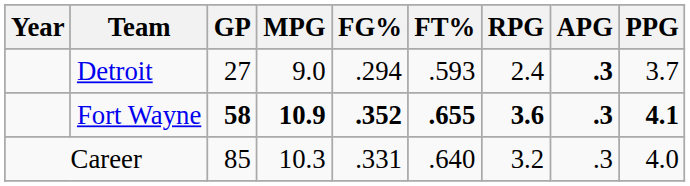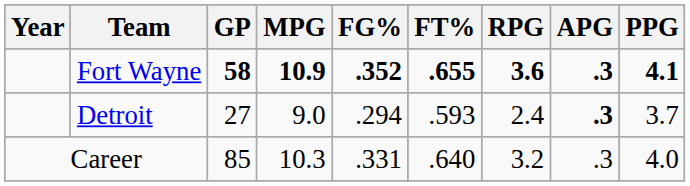 <table class="wikitable sortable" style="font-size:95%; text-align:right;">
 <tr>
 <th>Year</th>
 <th>Team</th>
 <th>GP</th>
 <th>MPG</th>
 <th>FG%</th>
 <th>FT%</th>
 <th>RPG</th>
 <th>APG</th>
 <th>PPG</th>
 </tr>
 <tr>
 <td style="text-align:left;"></td>
+<td style="text-align:left;"><a href='#'>Fort Wayne</a></td>
+<td><strong>58</strong></td>
+<td><strong>10.9</strong></td>
+<td><strong>.352</strong></td>
+<td><strong>.655</strong></td>
+<td><strong>3.6</strong></td>
+<td><strong>.3</strong></td>
+<td><strong>4.1</strong></td>
+</tr>
+<tr>
+<td style="text-align:left;"></td>
 <td style="text-align:left;"><a href='#'>Detroit</a></td>
 <td>27</td>
 <td>9.0</td>
 <td>.294</td>
 <td>.593</td>
 <td>2.4</td>
 <td><strong>.3</strong></td>
 <td>3.7</td>
-</tr>
-<tr>
-<td style="text-align:left;"></td>
-<td style="text-align:left;"><a href='#'>Fort Wayne</a></td>
-<td><strong>58</strong></td>
-<td><strong>10.9</strong></td>
-<td><strong>.352</strong></td>
-<td><strong>.655</strong></td>
-<td><strong>3.6</strong></td>
-<td><strong>.3</strong></td>
-<td><strong>4.1</strong></td>
 </tr>
 <tr class="sortbottom">
 <td style="text-align:center;" colspan="2">Career</td>
 <td>85</td>
 <td>10.3</td>
 <td>.331</td>
 <td>.640</td>
 <td>3.2</td>
 <td>.3</td>
 <td>4.0</td>
 </tr>
 </table>
